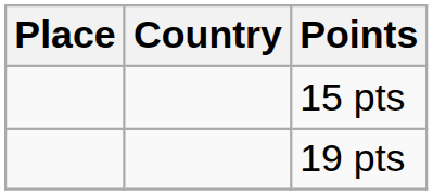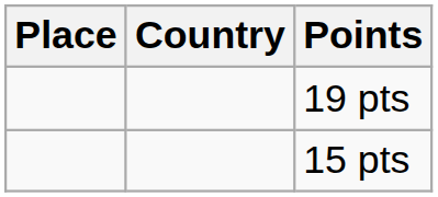 <table class=wikitable>
 <tr>
 <th>Place</th>
 <th>Country</th>
 <th>Points</th>
 </tr>
 <tr>
 <td align=center></td>
 <td></td>
-<td>15 pts</td>
+<td>19 pts</td>
 </tr>
 <tr>
 <td align=center></td>
 <td></td>
-<td>19 pts</td>
+<td>15 pts</td>
 </tr>
 </table>
